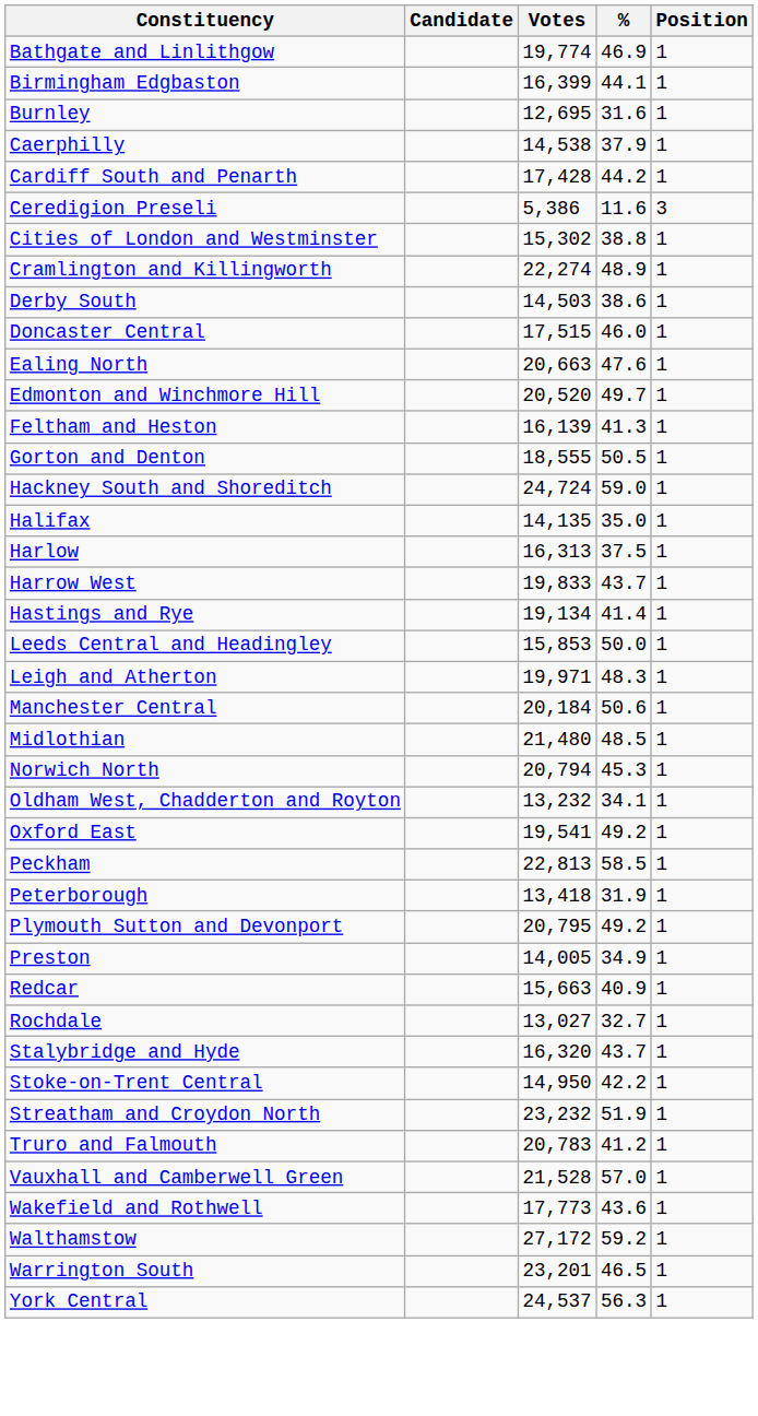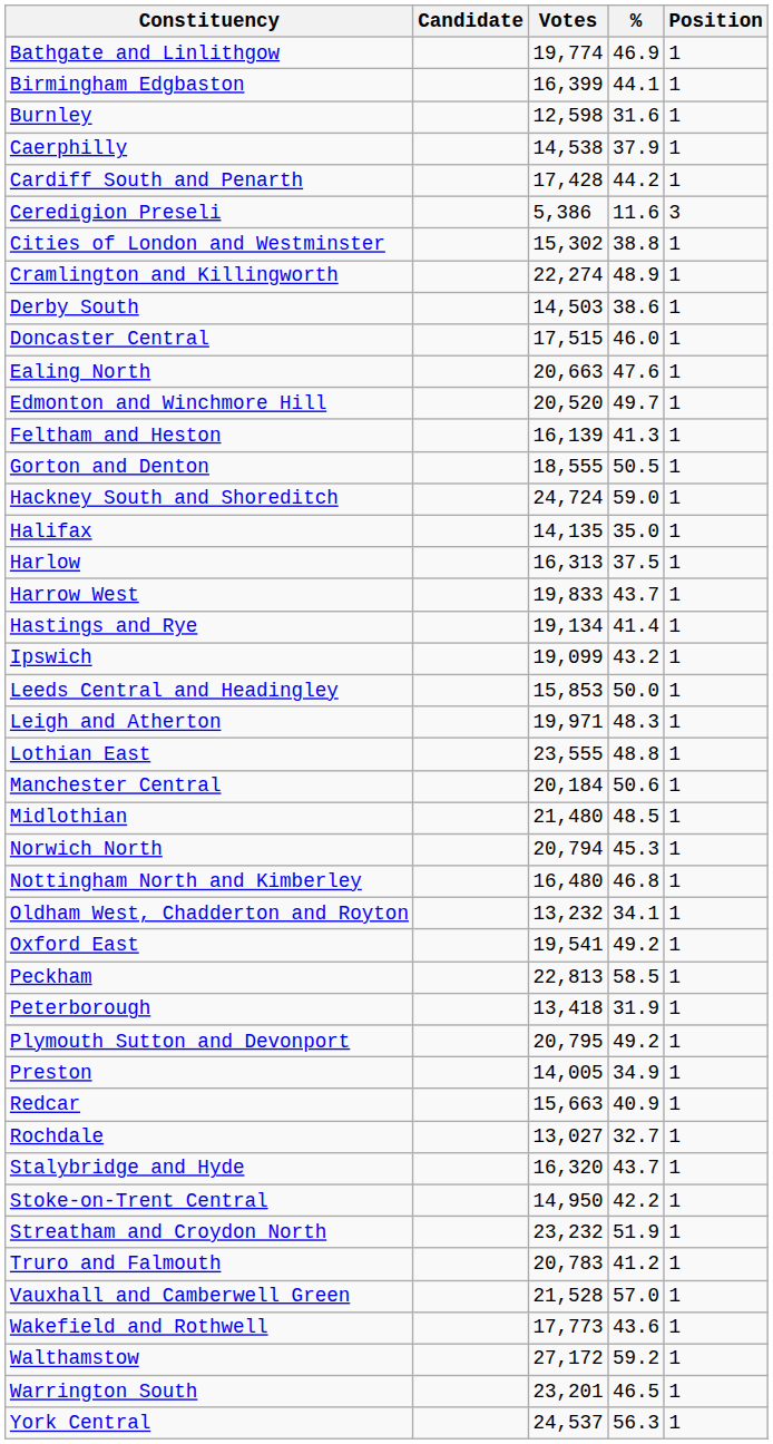 <table class="wikitable sortable">
 <tr>
 <th>Constituency</th>
 <th>Candidate</th>
 <th>Votes</th>
 <th>%</th>
 <th>Position</th>
 </tr>
 <tr>
 <td><a href='#'>Bathgate and Linlithgow</a></td>
 <td></td>
 <td>19,774</td>
 <td>46.9</td>
 <td>1</td>
 </tr>
 <tr>
 <td><a href='#'>Birmingham Edgbaston</a></td>
 <td></td>
 <td>16,399</td>
 <td>44.1</td>
 <td>1</td>
 </tr>
 <tr>
 <td><a href='#'>Burnley</a></td>
 <td></td>
-<td>12,695</td>
+<td>12,598</td>
 <td>31.6</td>
 <td>1</td>
 </tr>
 <tr>
 <td><a href='#'>Caerphilly</a></td>
 <td></td>
 <td>14,538</td>
 <td>37.9</td>
 <td>1</td>
 </tr>
 <tr>
 <td><a href='#'>Cardiff South and Penarth</a></td>
 <td></td>
 <td>17,428</td>
 <td>44.2</td>
 <td>1</td>
 </tr>
 <tr>
 <td><a href='#'>Ceredigion Preseli</a></td>
 <td></td>
 <td>5,386</td>
 <td>11.6</td>
 <td>3</td>
 </tr>
 <tr>
 <td><a href='#'>Cities of London and Westminster</a></td>
 <td></td>
 <td>15,302</td>
 <td>38.8</td>
 <td>1</td>
 </tr>
 <tr>
 <td><a href='#'>Cramlington and Killingworth</a></td>
 <td></td>
 <td>22,274</td>
 <td>48.9</td>
 <td>1</td>
 </tr>
 <tr>
 <td><a href='#'>Derby South</a></td>
 <td></td>
 <td>14,503</td>
 <td>38.6</td>
 <td>1</td>
 </tr>
 <tr>
 <td><a href='#'>Doncaster Central</a></td>
 <td></td>
 <td>17,515</td>
 <td>46.0</td>
 <td>1</td>
 </tr>
 <tr>
 <td><a href='#'>Ealing North</a></td>
 <td></td>
 <td>20,663</td>
 <td>47.6</td>
 <td>1</td>
 </tr>
 <tr>
 <td><a href='#'>Edmonton and Winchmore Hill</a></td>
 <td></td>
 <td>20,520</td>
 <td>49.7</td>
 <td>1</td>
 </tr>
 <tr>
 <td><a href='#'>Feltham and Heston</a></td>
 <td></td>
 <td>16,139</td>
 <td>41.3</td>
 <td>1</td>
 </tr>
 <tr>
 <td><a href='#'>Gorton and Denton</a></td>
 <td></td>
 <td>18,555</td>
 <td>50.5</td>
 <td>1</td>
 </tr>
 <tr>
 <td><a href='#'>Hackney South and Shoreditch</a></td>
 <td></td>
 <td>24,724</td>
 <td>59.0</td>
 <td>1</td>
 </tr>
 <tr>
 <td><a href='#'>Halifax</a></td>
 <td></td>
 <td>14,135</td>
 <td>35.0</td>
 <td>1</td>
 </tr>
 <tr>
 <td><a href='#'>Harlow</a></td>
 <td></td>
 <td>16,313</td>
 <td>37.5</td>
 <td>1</td>
 </tr>
 <tr>
 <td><a href='#'>Harrow West</a></td>
 <td></td>
 <td>19,833</td>
 <td>43.7</td>
 <td>1</td>
 </tr>
 <tr>
 <td><a href='#'>Hastings and Rye</a></td>
 <td></td>
 <td>19,134</td>
 <td>41.4</td>
 <td>1</td>
 </tr>
 <tr>
+<td><a href='#'>Ipswich</a></td>
+<td></td>
+<td>19,099</td>
+<td>43.2</td>
+<td>1</td>
+</tr>
+<tr>
 <td><a href='#'>Leeds Central and Headingley</a></td>
 <td></td>
 <td>15,853</td>
 <td>50.0</td>
 <td>1</td>
 </tr>
 <tr>
 <td><a href='#'>Leigh and Atherton</a></td>
 <td></td>
 <td>19,971</td>
 <td>48.3</td>
+<td>1</td>
+</tr>
+<tr>
+<td><a href='#'>Lothian East</a></td>
+<td></td>
+<td>23,555</td>
+<td>48.8</td>
 <td>1</td>
 </tr>
 <tr>
 <td><a href='#'>Manchester Central</a></td>
 <td></td>
 <td>20,184</td>
 <td>50.6</td>
 <td>1</td>
 </tr>
 <tr>
 <td><a href='#'>Midlothian</a></td>
 <td></td>
 <td>21,480</td>
 <td>48.5</td>
 <td>1</td>
 </tr>
 <tr>
 <td><a href='#'>Norwich North</a></td>
 <td></td>
 <td>20,794</td>
 <td>45.3</td>
+<td>1</td>
+</tr>
+<tr>
+<td><a href='#'>Nottingham North and Kimberley</a></td>
+<td></td>
+<td>16,480</td>
+<td>46.8</td>
 <td>1</td>
 </tr>
 <tr>
 <td><a href='#'>Oldham West, Chadderton and Royton</a></td>
 <td></td>
 <td>13,232</td>
 <td>34.1</td>
 <td>1</td>
 </tr>
 <tr>
 <td><a href='#'>Oxford East</a></td>
 <td></td>
 <td>19,541</td>
 <td>49.2</td>
 <td>1</td>
 </tr>
 <tr>
 <td><a href='#'>Peckham</a></td>
 <td></td>
 <td>22,813</td>
 <td>58.5</td>
 <td>1</td>
 </tr>
 <tr>
 <td><a href='#'>Peterborough</a></td>
 <td></td>
 <td>13,418</td>
 <td>31.9</td>
 <td>1</td>
 </tr>
 <tr>
 <td><a href='#'>Plymouth Sutton and Devonport</a></td>
 <td></td>
 <td>20,795</td>
 <td>49.2</td>
 <td>1</td>
 </tr>
 <tr>
 <td><a href='#'>Preston</a></td>
 <td></td>
 <td>14,005</td>
 <td>34.9</td>
 <td>1</td>
 </tr>
 <tr>
 <td><a href='#'>Redcar</a></td>
 <td></td>
 <td>15,663</td>
 <td>40.9</td>
 <td>1</td>
 </tr>
 <tr>
 <td><a href='#'>Rochdale</a></td>
 <td></td>
 <td>13,027</td>
 <td>32.7</td>
 <td>1</td>
 </tr>
 <tr>
 <td><a href='#'>Stalybridge and Hyde</a></td>
 <td></td>
 <td>16,320</td>
 <td>43.7</td>
 <td>1</td>
 </tr>
 <tr>
 <td><a href='#'>Stoke-on-Trent Central</a></td>
 <td></td>
 <td>14,950</td>
 <td>42.2</td>
 <td>1</td>
 </tr>
 <tr>
 <td><a href='#'>Streatham and Croydon North</a></td>
 <td></td>
 <td>23,232</td>
 <td>51.9</td>
 <td>1</td>
 </tr>
 <tr>
 <td><a href='#'>Truro and Falmouth</a></td>
 <td></td>
 <td>20,783</td>
 <td>41.2</td>
 <td>1</td>
 </tr>
 <tr>
 <td><a href='#'>Vauxhall and Camberwell Green</a></td>
 <td></td>
 <td>21,528</td>
 <td>57.0</td>
 <td>1</td>
 </tr>
 <tr>
 <td><a href='#'>Wakefield and Rothwell</a></td>
 <td></td>
 <td>17,773</td>
 <td>43.6</td>
 <td>1</td>
 </tr>
 <tr>
 <td><a href='#'>Walthamstow</a></td>
 <td></td>
 <td>27,172</td>
 <td>59.2</td>
 <td>1</td>
 </tr>
 <tr>
 <td><a href='#'>Warrington South</a></td>
 <td></td>
 <td>23,201</td>
 <td>46.5</td>
 <td>1</td>
 </tr>
 <tr>
 <td><a href='#'>York Central</a></td>
 <td></td>
 <td>24,537</td>
 <td>56.3</td>
 <td>1</td>
 </tr>
 </table>
